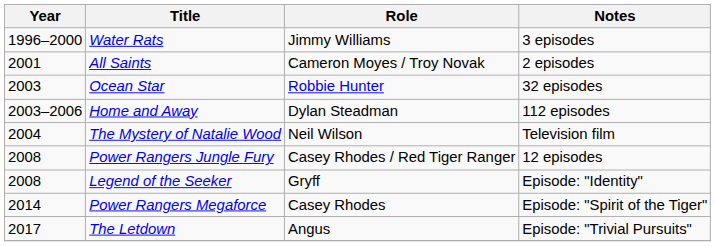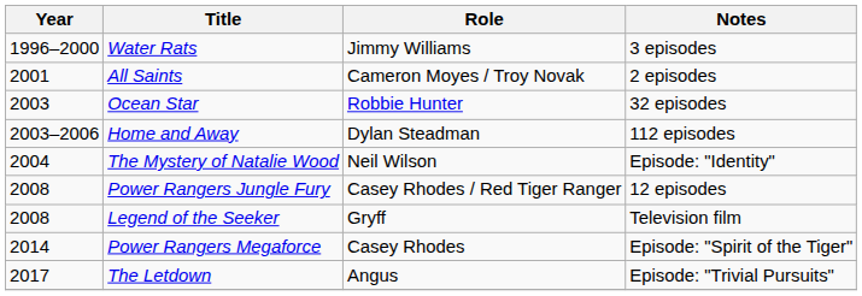 <table class="wikitable sortable">
 <tr>
 <th>Year</th>
 <th>Title</th>
 <th>Role</th>
 <th>Notes</th>
 </tr>
 <tr>
 <td>1996–2000</td>
 <td><a href='#'><em>Water Rats</em></a></td>
 <td>Jimmy Williams</td>
 <td>3 episodes</td>
 </tr>
 <tr>
 <td>2001</td>
 <td><a href='#'><em>All Saints</em></a></td>
 <td>Cameron Moyes / Troy Novak</td>
 <td>2 episodes</td>
 </tr>
 <tr>
 <td>2003</td>
 <td><em><a href='#'>Ocean Star</a></em></td>
 <td><a href='#'>Robbie Hunter</a></td>
 <td>32 episodes</td>
 </tr>
 <tr>
 <td>2003–2006</td>
 <td><em><a href='#'>Home and Away</a></em></td>
 <td>Dylan Steadman</td>
 <td>112 episodes</td>
 </tr>
 <tr>
 <td>2004</td>
 <td><em><a href='#'>The Mystery of Natalie Wood</a></em></td>
 <td>Neil Wilson</td>
-<td>Television film</td>
+<td>Episode: "Identity"</td>
 </tr>
 <tr>
 <td>2008</td>
 <td><em><a href='#'>Power Rangers Jungle Fury</a></em></td>
 <td>Casey Rhodes / Red Tiger Ranger</td>
 <td>12 episodes</td>
 </tr>
 <tr>
 <td>2008</td>
 <td><em><a href='#'>Legend of the Seeker</a></em></td>
 <td>Gryff</td>
-<td>Episode: "Identity"</td>
+<td>Television film</td>
 </tr>
 <tr>
 <td>2014</td>
 <td><em><a href='#'>Power Rangers Megaforce</a></em></td>
 <td>Casey Rhodes</td>
 <td>Episode: "Spirit of the Tiger"</td>
 </tr>
 <tr>
 <td>2017</td>
 <td><em><a href='#'>The Letdown</a></em></td>
 <td>Angus</td>
 <td>Episode: "Trivial Pursuits"</td>
 </tr>
 <tr>
 </tr>
 </table>
